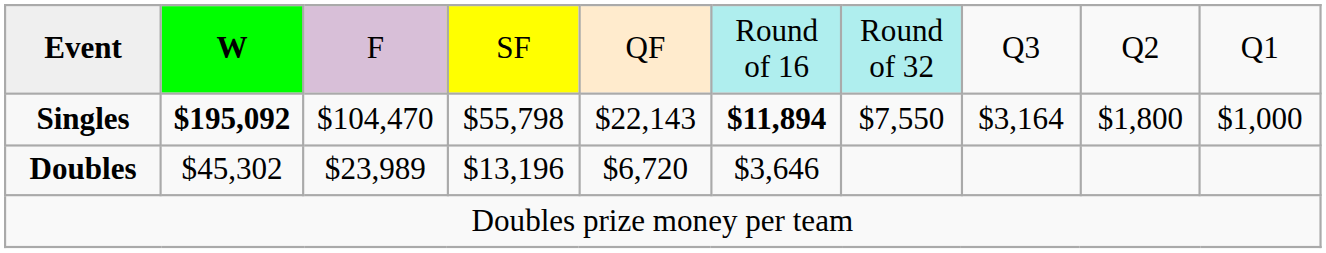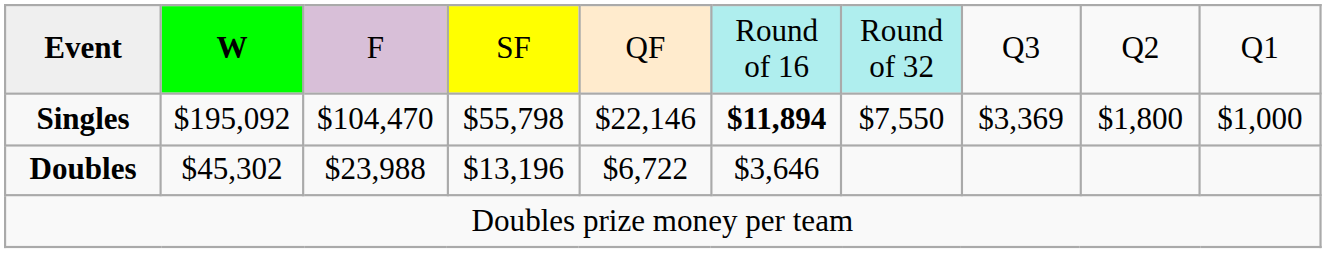 <table class=wikitable style=font-size:90%;text-align:center>
 <tr>
 <td width=130 bgcolor=efefef><strong>Event</strong></td>
 <td width=80 bgcolor=lime><strong>W</strong></td>
 <td width=85 bgcolor=thistle>F</td>
 <td width=85 bgcolor=ffff00>SF</td>
 <td width=85 bgcolor=ffebcd>QF</td>
 <td width=85 bgcolor=afeeee>Round of 16</td>
 <td width=85 bgcolor=afeeee>Round of 32</td>
 <td width=85>Q3</td>
 <td width=85>Q2</td>
 <td width=85>Q1</td>
 </tr>
 <tr>
 <td style="background:#f8f8f8;"><strong>Singles</strong></td>
-<td><strong>$195,092</strong></td>
+<td>$195,092</td>
 <td>$104,470</td>
 <td>$55,798</td>
-<td>$22,143</td>
+<td>$22,146</td>
 <td><strong>$11,894</strong></td>
 <td>$7,550</td>
-<td>$3,164</td>
+<td>$3,369</td>
 <td>$1,800</td>
 <td>$1,000</td>
 </tr>
 <tr>
 <td style="background:#f8f8f8;"><strong>Doubles</strong></td>
 <td>$45,302</td>
-<td>$23,989</td>
+<td>$23,988</td>
 <td>$13,196</td>
-<td>$6,720</td>
+<td>$6,722</td>
 <td>$3,646</td>
 <td></td>
 <td></td>
 <td></td>
 <td></td>
 </tr>
 <tr>
 <td colspan=10>Doubles prize money per team</td>
 </tr>
 </table>
